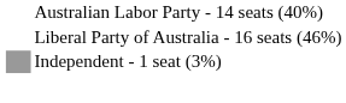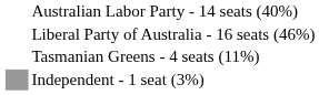 <table border=0>
 <tr>
 <td width=20 > </td>
 <td>Australian Labor Party - 14 seats (40%)</td>
 </tr>
 <tr>
 <td> </td>
 <td>Liberal Party of Australia - 16 seats (46%)</td>
 </tr>
 <tr>
+<td> </td>
+<td>Tasmanian Greens - 4 seats (11%)</td>
+</tr>
+<tr>
 <td bgcolor="#999999"> </td>
 <td>Independent - 1 seat (3%)</td>
 </tr>
 </table>
